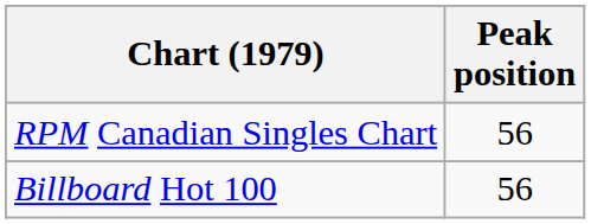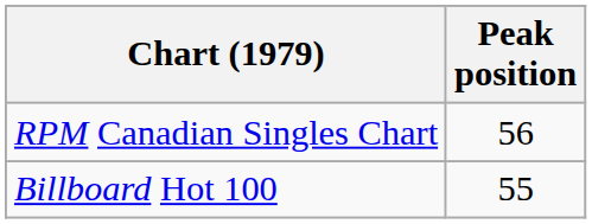 <table class="wikitable sortable">
 <tr>
 <th align="center">Chart (1979)</th>
 <th align="left">Peak<br>position</th>
 </tr>
 <tr>
 <td align="left"><em><a href='#'>RPM</a></em> <a href='#'>Canadian Singles Chart</a></td>
 <td align="center">56</td>
 </tr>
 <tr>
 <td align="left"><em><a href='#'>Billboard</a></em> <a href='#'>Hot 100</a></td>
-<td align="center">56</td>
+<td align="center">55</td>
 </tr>
 </table>
